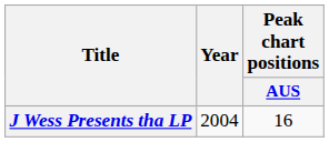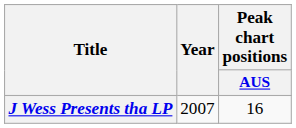 <table class="wikitable plainrowheaders" style="text-align:center;">
 <tr>
 <th scope="col" rowspan="2">Title</th>
 <th scope="col" rowspan="2">Year</th>
 <th scope="col" colspan="1">Peak chart positions</th>
 </tr>
 <tr>
 <th scope="col" style="width:3em;font-size:90%;"><a href='#'>AUS</a><br></th>
 </tr>
 <tr>
 <th scope="row"><em><a href='#'>J Wess Presents tha LP</a></em></th>
-<td>2004</td>
+<td>2007</td>
 <td>16</td>
 </tr>
 </table>
